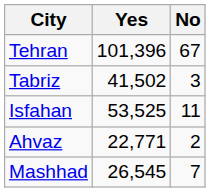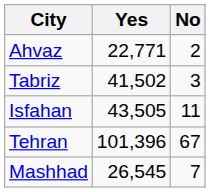 <table class=wikitable style=text-align:right>
 <tr>
 <th>City</th>
 <th>Yes</th>
 <th>No</th>
 </tr>
 <tr>
-<td align=left><a href='#'>Tehran</a></td>
-<td>101,396</td>
-<td>67</td>
+<td align=left><a href='#'>Ahvaz</a></td>
+<td>22,771</td>
+<td>2</td>
 </tr>
 <tr>
 <td align=left><a href='#'>Tabriz</a></td>
 <td>41,502</td>
 <td>3</td>
 </tr>
 <tr>
 <td align=left><a href='#'>Isfahan</a></td>
-<td>53,525</td>
+<td>43,505</td>
 <td>11</td>
 </tr>
 <tr>
-<td align=left><a href='#'>Ahvaz</a></td>
-<td>22,771</td>
-<td>2</td>
+<td align=left><a href='#'>Tehran</a></td>
+<td>101,396</td>
+<td>67</td>
 </tr>
 <tr>
 <td align=left><a href='#'>Mashhad</a></td>
 <td>26,545</td>
 <td>7</td>
 </tr>
 </table>
